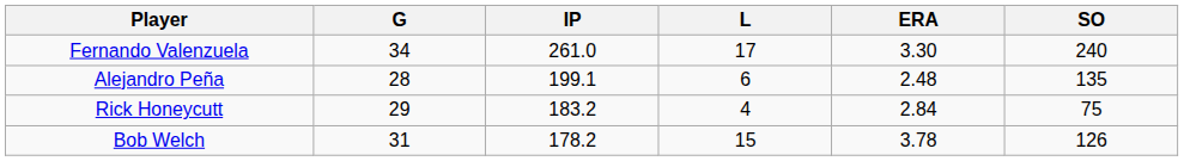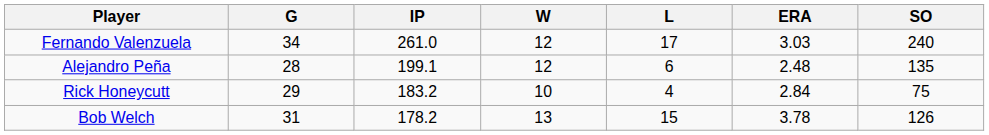 <table class="wikitable sortable">
 <tr>
 <th bgcolor="#DDDDFF" width="16%">Player</th>
 <th bgcolor="#DDDDFF" width="9%">G</th>
 <th bgcolor="#DDDDFF" width="9%">IP</th>
+<th bgcolor="#DDDDFF" width="9%">W</th>
 <th bgcolor="#DDDDFF" width="9%">L</th>
 <th bgcolor="#DDDDFF" width="9%">ERA</th>
 <th bgcolor="#DDDDFF" width="9%">SO</th>
 </tr>
 <tr align="center">
 <td><a href='#'>Fernando Valenzuela</a></td>
 <td>34</td>
 <td>261.0</td>
+<td>12</td>
 <td>17</td>
-<td>3.30</td>
+<td>3.03</td>
 <td>240</td>
 </tr>
 <tr align=center>
 <td><a href='#'>Alejandro Peña</a></td>
 <td>28</td>
 <td>199.1</td>
+<td>12</td>
 <td>6</td>
 <td>2.48</td>
 <td>135</td>
 </tr>
 <tr align=center>
 <td><a href='#'>Rick Honeycutt</a></td>
 <td>29</td>
 <td>183.2</td>
+<td>10</td>
 <td>4</td>
 <td>2.84</td>
 <td>75</td>
 </tr>
 <tr align=center>
 <td><a href='#'>Bob Welch</a></td>
 <td>31</td>
 <td>178.2</td>
+<td>13</td>
 <td>15</td>
 <td>3.78</td>
 <td>126</td>
 </tr>
 </table>
